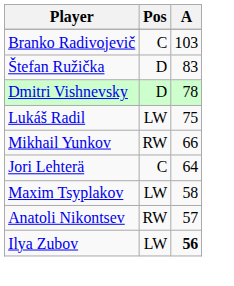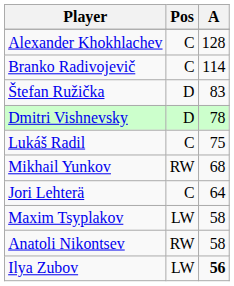 <table class="wikitable">
 <tr>
 <th>Player</th>
 <th>Pos</th>
 <th>A</th>
 </tr>
 <tr style="text-align:center;" bgcolor="#cfc">
 </tr>
+<tr style="text-align:right;">
+<td align="left"> <a href='#'>Alexander Khokhlachev</a></td>
+<td>C</td>
+<td>128</td>
+</tr>
 <tr align="right">
 <td align="left"> <a href='#'>Branko Radivojevič</a></td>
 <td>C</td>
-<td>103</td>
+<td>114</td>
 </tr>
 <tr style="text-align:right;">
 <td align="left"> <a href='#'>Štefan Ružička</a></td>
 <td>D</td>
 <td>83</td>
 </tr>
 <tr style="text-align:right;" bgcolor="#cfc">
 <td align="left"> <a href='#'>Dmitri Vishnevsky</a></td>
 <td>D</td>
 <td>78</td>
 </tr>
 <tr style="text-align:right;">
 <td align="left"> <a href='#'>Lukáš Radil</a></td>
-<td>LW</td>
+<td>C</td>
 <td>75</td>
 </tr>
 <tr style="text-align:right;">
 <td align="left"> <a href='#'>Mikhail Yunkov</a></td>
 <td>RW</td>
-<td>66</td>
+<td>68</td>
 </tr>
 <tr style="text-align:right;">
 <td align="left"> <a href='#'>Jori Lehterä</a></td>
 <td>C</td>
 <td>64</td>
 </tr>
 <tr style="text-align:right;">
 <td align="left"> <a href='#'>Maxim Tsyplakov</a></td>
 <td>LW</td>
 <td>58</td>
 </tr>
 <tr style="text-align:right;">
 <td align="left"> <a href='#'>Anatoli Nikontsev</a></td>
 <td>RW</td>
-<td>57</td>
+<td>58</td>
 </tr>
 <tr style="text-align:right;">
 <td align="left"> <a href='#'>Ilya Zubov</a></td>
 <td>LW</td>
 <td><strong>56</strong></td>
 </tr>
 </table>
